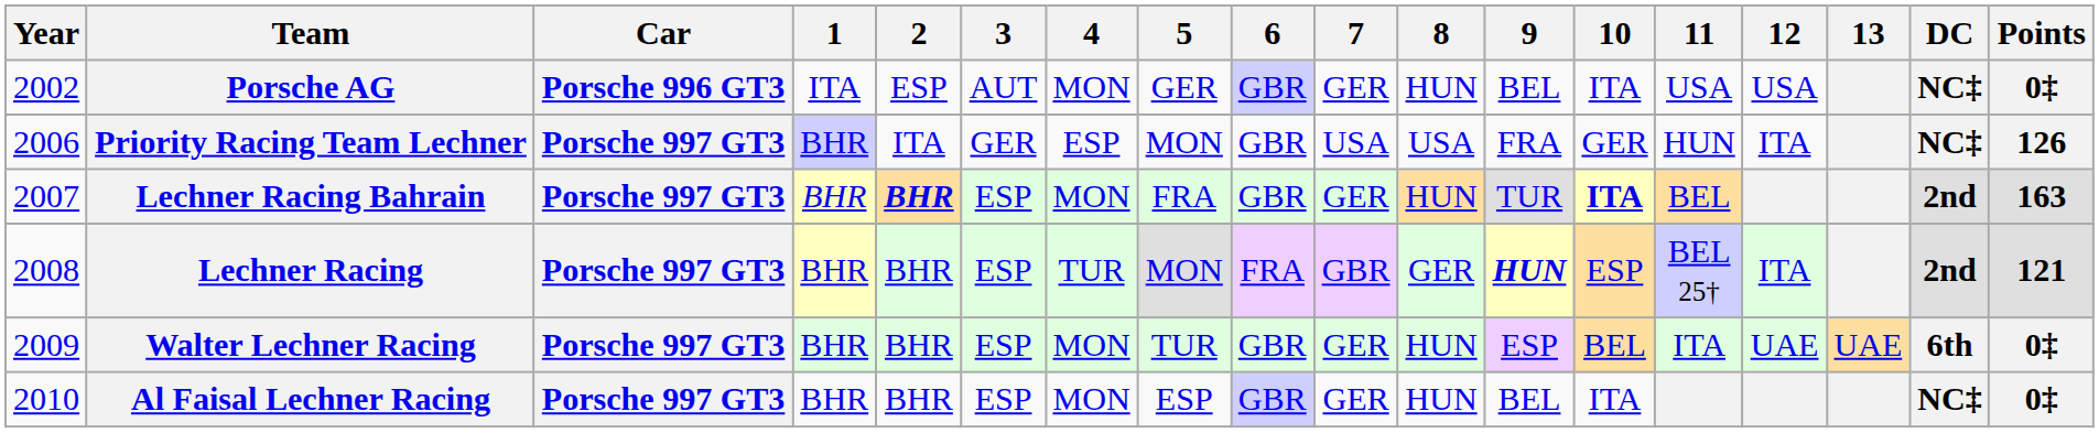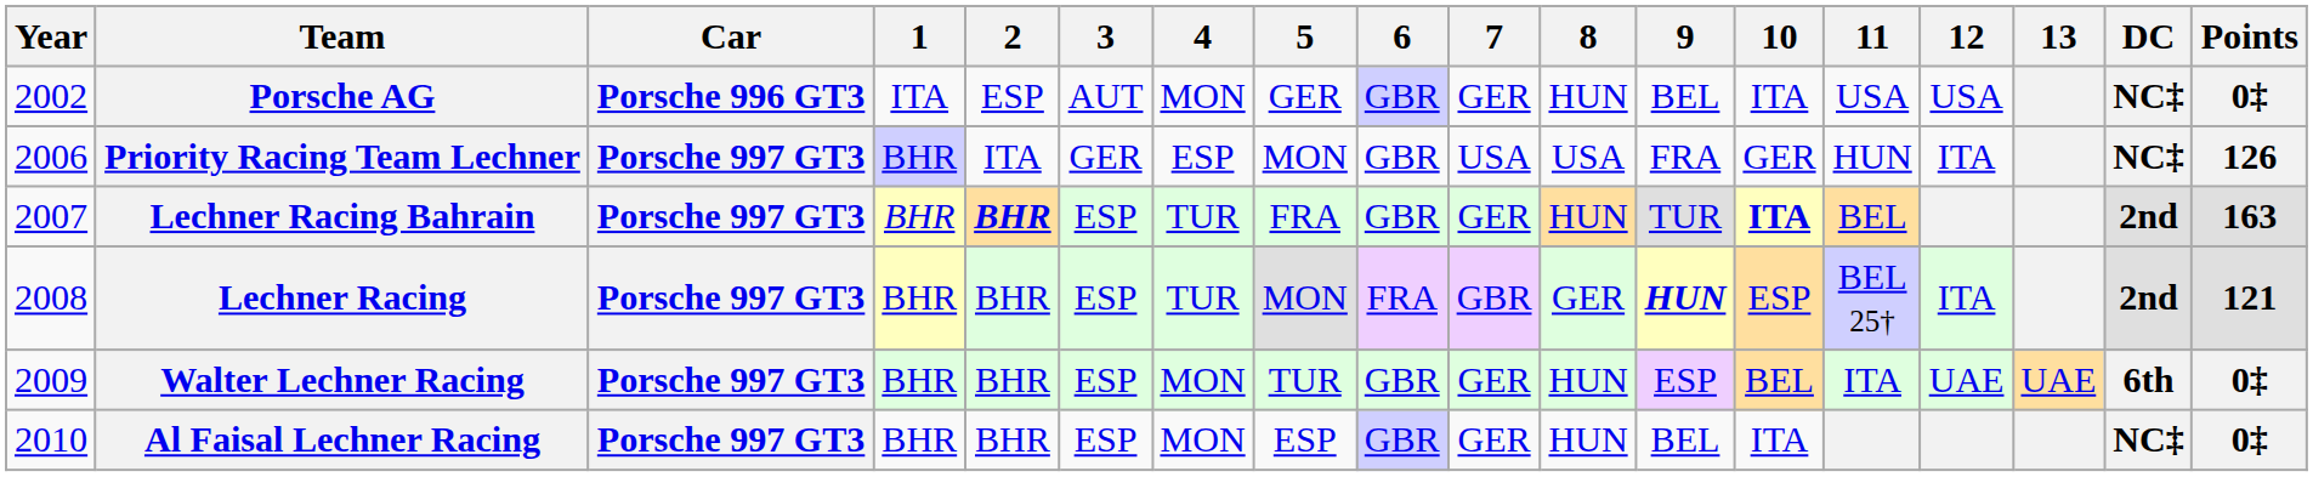 <table class="wikitable" style="text-align:center; font-size:95%">
 <tr>
 <th>Year</th>
 <th>Team</th>
 <th>Car</th>
 <th>1</th>
 <th>2</th>
 <th>3</th>
 <th>4</th>
 <th>5</th>
 <th>6</th>
 <th>7</th>
 <th>8</th>
 <th>9</th>
 <th>10</th>
 <th>11</th>
 <th>12</th>
 <th>13</th>
 <th>DC</th>
 <th>Points</th>
 </tr>
 <tr>
 <td><a href='#'>2002</a></td>
 <th><a href='#'>Porsche AG</a></th>
 <th><a href='#'>Porsche 996 GT3</a></th>
 <td><a href='#'>ITA</a></td>
 <td><a href='#'>ESP</a></td>
 <td><a href='#'>AUT</a></td>
 <td><a href='#'>MON</a></td>
 <td><a href='#'>GER</a></td>
 <td style="background:#CFCFFF;"><a href='#'>GBR</a><br></td>
 <td><a href='#'>GER</a></td>
 <td><a href='#'>HUN</a></td>
 <td><a href='#'>BEL</a></td>
 <td><a href='#'>ITA</a></td>
 <td><a href='#'>USA</a></td>
 <td><a href='#'>USA</a></td>
 <th></th>
 <th>NC‡</th>
 <th>0‡</th>
 </tr>
 <tr>
 <td><a href='#'>2006</a></td>
 <th><a href='#'>Priority Racing Team Lechner</a></th>
 <th><a href='#'>Porsche 997 GT3</a></th>
 <td style="background:#CFCFFF;"><a href='#'>BHR</a><br></td>
 <td><a href='#'>ITA</a></td>
 <td><a href='#'>GER</a></td>
 <td><a href='#'>ESP</a></td>
 <td><a href='#'>MON</a></td>
 <td><a href='#'>GBR</a></td>
 <td><a href='#'>USA</a></td>
 <td><a href='#'>USA</a></td>
 <td><a href='#'>FRA</a></td>
 <td><a href='#'>GER</a></td>
 <td><a href='#'>HUN</a></td>
 <td><a href='#'>ITA</a></td>
 <th></th>
 <th>NC‡</th>
 <th>126</th>
 </tr>
 <tr>
 <td><a href='#'>2007</a></td>
 <th><a href='#'>Lechner Racing Bahrain</a></th>
 <th><a href='#'>Porsche 997 GT3</a></th>
 <td style="background:#FFFFBF;"><em><a href='#'>BHR</a></em><br></td>
 <td style="background:#FFDF9F;"><strong><em><a href='#'>BHR</a></em></strong><br></td>
 <td style="background:#DFFFDF;"><a href='#'>ESP</a><br></td>
-<td style="background:#DFFFDF;"><a href='#'>MON</a><br></td>
+<td style="background:#DFFFDF;"><a href='#'>TUR</a><br></td>
 <td style="background:#DFFFDF;"><a href='#'>FRA</a><br></td>
 <td style="background:#DFFFDF;"><a href='#'>GBR</a><br></td>
 <td style="background:#DFFFDF;"><a href='#'>GER</a><br></td>
 <td style="background:#FFDF9F;"><a href='#'>HUN</a><br></td>
 <td style="background:#DFDFDF;"><a href='#'>TUR</a><br></td>
 <td style="background:#FFFFBF;"><strong><a href='#'>ITA</a></strong><br></td>
 <td style="background:#FFDF9F;"><a href='#'>BEL</a><br></td>
 <th></th>
 <th></th>
 <td style="background:#DFDFDF;"><strong>2nd</strong></td>
 <td style="background:#DFDFDF;"><strong>163</strong></td>
 </tr>
 <tr>
 <td><a href='#'>2008</a></td>
 <th><a href='#'>Lechner Racing</a></th>
 <th><a href='#'>Porsche 997 GT3</a></th>
 <td style="background:#FFFFBF;"><a href='#'>BHR</a><br></td>
 <td style="background:#DFFFDF;"><a href='#'>BHR</a><br></td>
 <td style="background:#DFFFDF;"><a href='#'>ESP</a><br></td>
 <td style="background:#DFFFDF;"><a href='#'>TUR</a><br></td>
 <td style="background:#DFDFDF;"><a href='#'>MON</a><br></td>
 <td style="background:#EFCFFF;"><a href='#'>FRA</a><br></td>
 <td style="background:#EFCFFF;"><a href='#'>GBR</a><br></td>
 <td style="background:#DFFFDF;"><a href='#'>GER</a><br></td>
 <td style="background:#FFFFBF;"><strong><em><a href='#'>HUN</a></em></strong><br></td>
 <td style="background:#FFDF9F;"><a href='#'>ESP</a><br></td>
 <td style="background:#CFCFFF;"><a href='#'>BEL</a><br><small>25†</small></td>
 <td style="background:#DFFFDF;"><a href='#'>ITA</a><br></td>
 <th></th>
 <td style="background:#DFDFDF;"><strong>2nd</strong></td>
 <td style="background:#DFDFDF;"><strong>121</strong></td>
 </tr>
 <tr>
 <td><a href='#'>2009</a></td>
 <th><a href='#'>Walter Lechner Racing</a></th>
 <th><a href='#'>Porsche 997 GT3</a></th>
 <td style="background:#DFFFDF;"><a href='#'>BHR</a><br></td>
 <td style="background:#DFFFDF;"><a href='#'>BHR</a><br></td>
 <td style="background:#DFFFDF;"><a href='#'>ESP</a><br></td>
 <td style="background:#DFFFDF;"><a href='#'>MON</a><br></td>
 <td style="background:#DFFFDF;"><a href='#'>TUR</a><br></td>
 <td style="background:#DFFFDF;"><a href='#'>GBR</a><br></td>
 <td style="background:#DFFFDF;"><a href='#'>GER</a><br></td>
 <td style="background:#DFFFDF;"><a href='#'>HUN</a><br></td>
 <td style="background:#EFCFFF;"><a href='#'>ESP</a><br></td>
 <td style="background:#FFDF9F;"><a href='#'>BEL</a><br></td>
 <td style="background:#DFFFDF;"><a href='#'>ITA</a><br></td>
 <td style="background:#DFFFDF;"><a href='#'>UAE</a><br></td>
 <td style="background:#FFDF9F;"><a href='#'>UAE</a><br></td>
 <th>6th</th>
 <th>0‡</th>
 </tr>
 <tr>
 <td><a href='#'>2010</a></td>
 <th><a href='#'>Al Faisal Lechner Racing</a></th>
 <th><a href='#'>Porsche 997 GT3</a></th>
 <td><a href='#'>BHR</a></td>
 <td><a href='#'>BHR</a></td>
 <td><a href='#'>ESP</a></td>
 <td><a href='#'>MON</a></td>
 <td><a href='#'>ESP</a></td>
 <td style="background:#CFCFFF;"><a href='#'>GBR</a><br></td>
 <td><a href='#'>GER</a></td>
 <td><a href='#'>HUN</a></td>
 <td><a href='#'>BEL</a></td>
 <td><a href='#'>ITA</a></td>
 <th></th>
 <th></th>
 <th></th>
 <th>NC‡</th>
 <th>0‡</th>
 </tr>
 </table>
